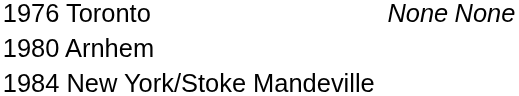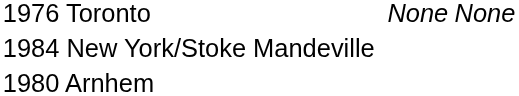 <table>
 <tr>
 <td>1976 Toronto <br></td>
 <td></td>
 <td><em>None</em></td>
 <td><em>None</em></td>
 </tr>
 <tr>
+<td>1984 New York/Stoke Mandeville <br></td>
+<td></td>
+<td></td>
+<td></td>
+</tr>
+<tr>
 <td>1980 Arnhem <br></td>
 <td></td>
 <td></td>
 <td></td>
 </tr>
-<tr>
-<td>1984 New York/Stoke Mandeville <br></td>
-<td></td>
-<td></td>
-<td></td>
-</tr>
 </table>
